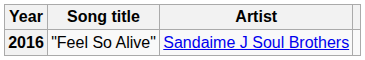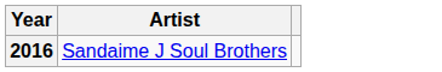 <table class="wikitable sortable plainrowheaders">
 <tr>
 <th scope="col">Year</th>
-<th scope="col">Song title</th>
 <th scope="col">Artist</th>
 <th scope="col" class="unsortable"></th>
 </tr>
 <tr>
 <th scope="row">2016</th>
-<td>"Feel So Alive"</td>
 <td><a href='#'>Sandaime J Soul Brothers</a></td>
 <td style="text-align:center"></td>
 </tr>
 </table>
